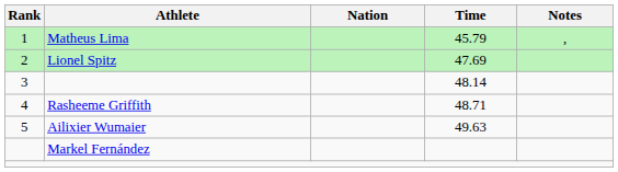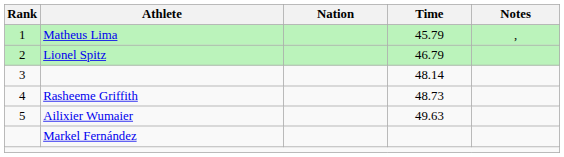 <table class="wikitable sortable" style="text-align:center;width: 55%;">
 <tr>
 <th scope="col" style="width: 10px;">Rank</th>
 <th scope="col">Athlete</th>
 <th scope="col">Nation</th>
 <th scope="col">Time</th>
 <th scope="col">Notes</th>
 </tr>
 <tr bgcolor=bbf3bb>
 <td>1</td>
 <td align=left><a href='#'>Matheus Lima</a></td>
 <td align=left></td>
 <td>45.79</td>
 <td>, </td>
 </tr>
 <tr bgcolor=bbf3bb>
 <td>2</td>
 <td align=left><a href='#'>Lionel Spitz</a></td>
 <td align=left></td>
-<td>47.69</td>
+<td>46.79</td>
 <td></td>
 </tr>
 <tr>
 <td>3</td>
 <td align=left></td>
 <td align=left></td>
 <td>48.14</td>
 <td></td>
 </tr>
 <tr>
 <td>4</td>
 <td align=left><a href='#'>Rasheeme Griffith</a></td>
 <td align=left></td>
-<td>48.71</td>
+<td>48.73</td>
 <td></td>
 </tr>
 <tr>
 <td>5</td>
 <td align=left><a href='#'>Ailixier Wumaier</a></td>
 <td align=left></td>
 <td>49.63</td>
 <td></td>
 </tr>
 <tr>
 <td></td>
 <td align=left><a href='#'>Markel Fernández</a></td>
 <td align=left></td>
 <td></td>
 <td></td>
 </tr>
 <tr class="sortbottom">
 <td colspan="5"></td>
 </tr>
 </table>
